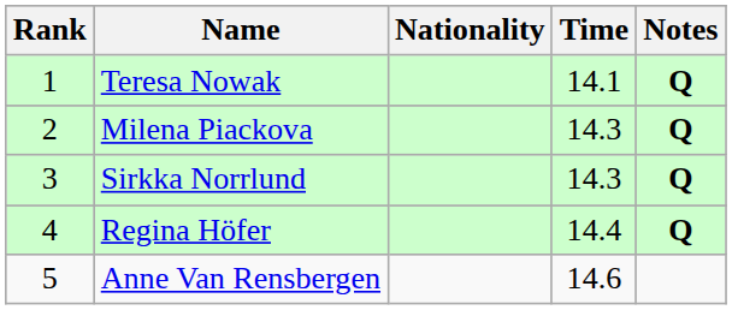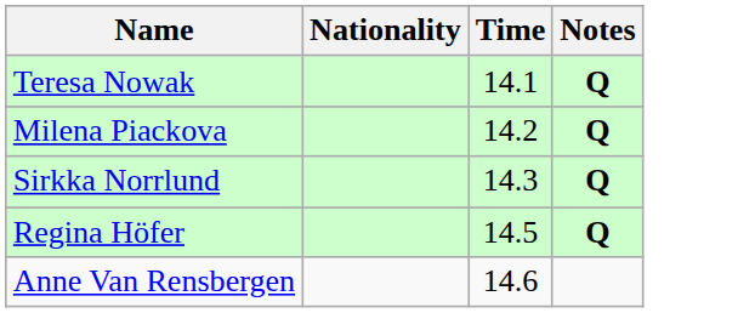 <table class="wikitable sortable" style="text-align:center">
 <tr>
-<th>Rank</th>
 <th>Name</th>
 <th>Nationality</th>
 <th>Time</th>
 <th>Notes</th>
 </tr>
 <tr bgcolor=ccffcc>
-<td>1</td>
 <td align=left><a href='#'>Teresa Nowak</a></td>
 <td align=left></td>
 <td>14.1</td>
 <td><strong>Q</strong></td>
 </tr>
 <tr bgcolor=ccffcc>
-<td>2</td>
 <td align=left><a href='#'>Milena Piackova</a></td>
 <td align=left></td>
-<td>14.3</td>
+<td>14.2</td>
 <td><strong>Q</strong></td>
 </tr>
 <tr bgcolor=ccffcc>
-<td>3</td>
 <td align=left><a href='#'>Sirkka Norrlund</a></td>
 <td align=left></td>
 <td>14.3</td>
 <td><strong>Q</strong></td>
 </tr>
 <tr bgcolor=ccffcc>
-<td>4</td>
 <td align=left><a href='#'>Regina Höfer</a></td>
 <td align=left></td>
-<td>14.4</td>
+<td>14.5</td>
 <td><strong>Q</strong></td>
 </tr>
 <tr>
-<td>5</td>
 <td align=left><a href='#'>Anne Van Rensbergen</a></td>
 <td align=left></td>
 <td>14.6</td>
 <td></td>
 </tr>
 </table>
